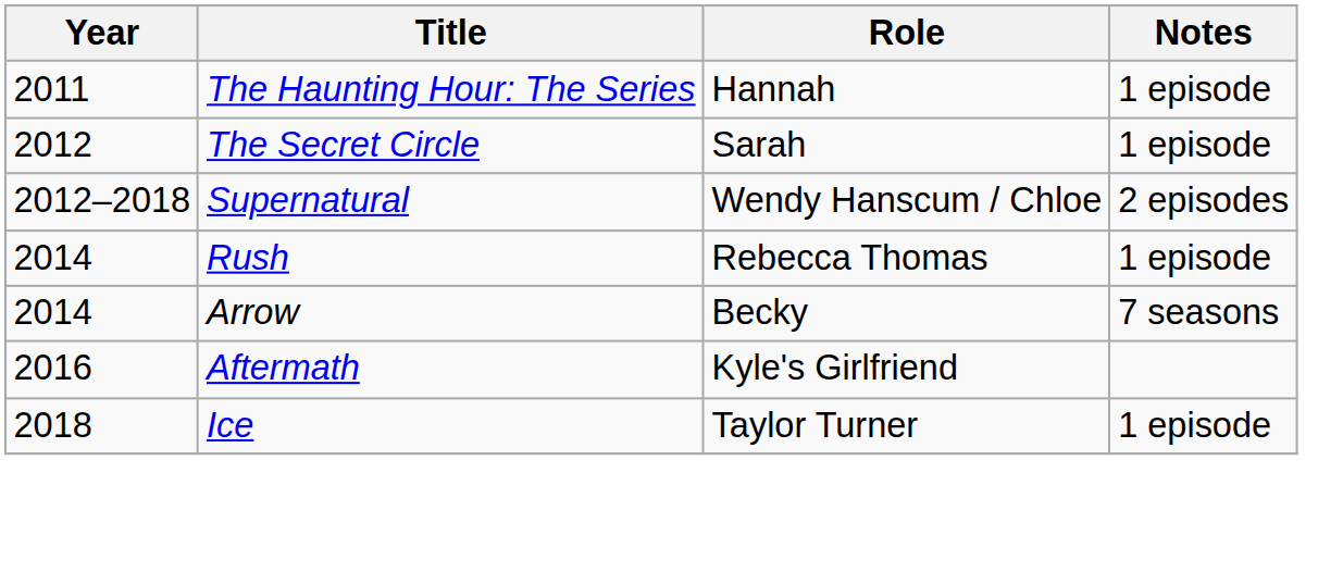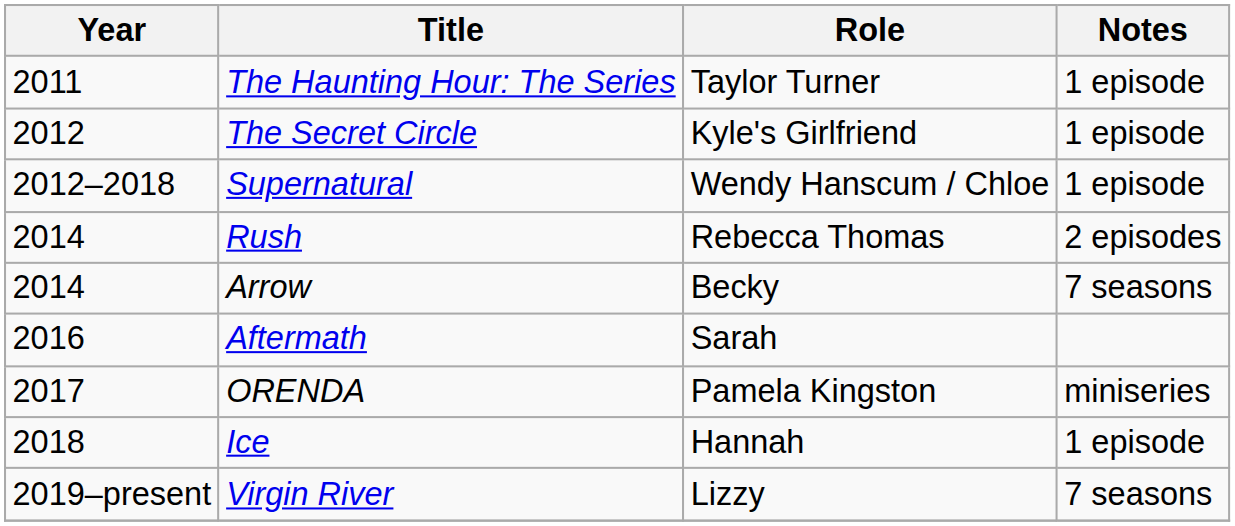 <table class="wikitable">
 <tr>
 <th>Year</th>
 <th>Title</th>
 <th>Role</th>
 <th>Notes</th>
 </tr>
 <tr>
 <td>2011</td>
 <td><em><a href='#'>The Haunting Hour: The Series</a></em></td>
-<td>Hannah</td>
+<td>Taylor Turner</td>
 <td>1 episode</td>
 </tr>
 <tr>
 <td>2012</td>
 <td><em><a href='#'>The Secret Circle</a></em></td>
-<td>Sarah</td>
+<td>Kyle's Girlfriend</td>
 <td>1 episode</td>
 </tr>
 <tr>
 <td>2012–2018</td>
 <td><em><a href='#'>Supernatural</a></em></td>
 <td>Wendy Hanscum / Chloe</td>
-<td>2 episodes</td>
+<td>1 episode</td>
 </tr>
 <tr>
 <td>2014</td>
 <td><em><a href='#'>Rush</a></em></td>
 <td>Rebecca Thomas</td>
-<td>1 episode</td>
+<td>2 episodes</td>
 </tr>
 <tr>
 <td>2014</td>
 <td><em>Arrow</em></td>
 <td>Becky</td>
 <td>7 seasons</td>
 </tr>
 <tr>
 <td>2016</td>
 <td><em><a href='#'>Aftermath</a></em></td>
-<td>Kyle's Girlfriend</td>
+<td>Sarah</td>
 <td></td>
+</tr>
+<tr>
+<td>2017</td>
+<td><em>ORENDA</em></td>
+<td>Pamela Kingston</td>
+<td>miniseries</td>
 </tr>
 <tr>
 <td>2018</td>
 <td><em><a href='#'>Ice</a></em></td>
-<td>Taylor Turner</td>
+<td>Hannah</td>
 <td>1 episode</td>
+</tr>
+<tr>
+<td>2019–present</td>
+<td><em><a href='#'>Virgin River</a></em></td>
+<td>Lizzy</td>
+<td>7 seasons</td>
 </tr>
 <tr>
 </tr>
 </table>
